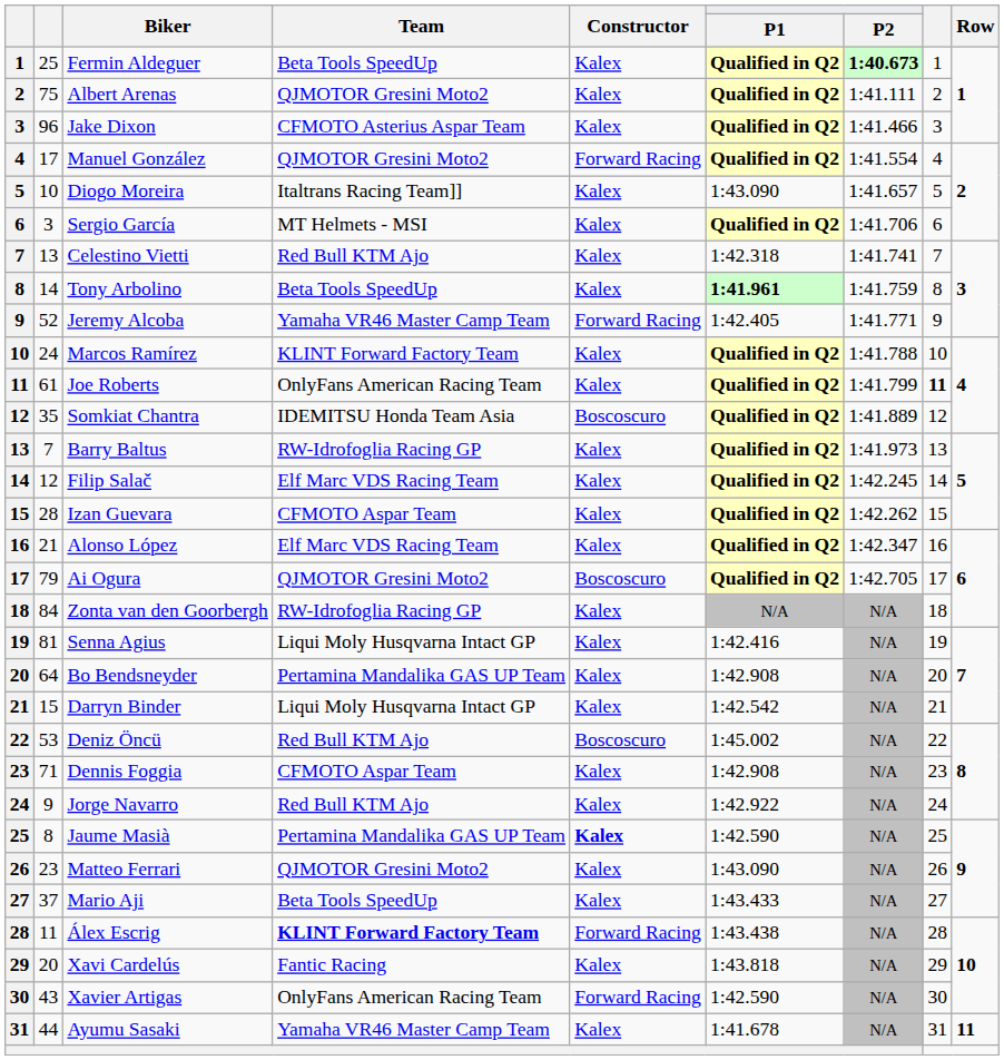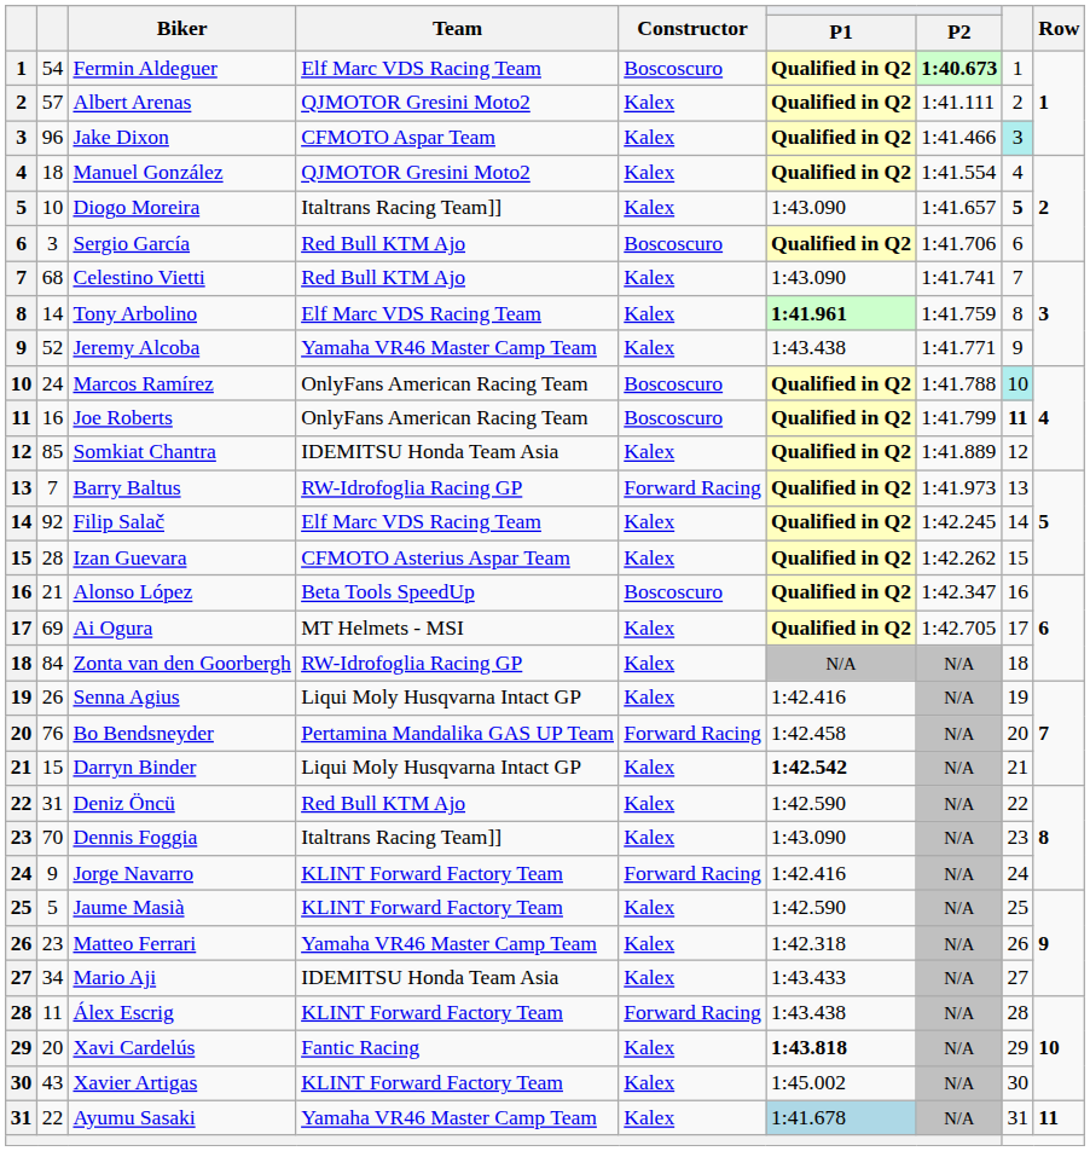 <table class="wikitable sortable" style="font-size: 85%;">
 <tr>
 <th rowspan="2"></th>
 <th rowspan="2"></th>
 <th rowspan="2">Biker</th>
 <th rowspan="2">Team</th>
 <th rowspan="2">Constructor</th>
 <th colspan="2" style="background:#eaecf0; text-align:center;"></th>
 <th rowspan="2"></th>
 <th rowspan="2">Row</th>
 </tr>
 <tr>
 <th scope="col">P1</th>
 <th scope="col">P2</th>
 </tr>
 <tr>
 <th scope="row">1</th>
-<td align="center">25</td>
+<td align="center">54</td>
 <td><a href='#'>Fermin Aldeguer</a></td>
-<td><a href='#'>Beta Tools SpeedUp</a></td>
-<td><a href='#'>Kalex</a></td>
+<td><a href='#'>Elf Marc VDS Racing Team</a></td>
+<td><a href='#'>Boscoscuro</a></td>
 <td style="background:#ffffbf;"><strong>Qualified in Q2</strong></td>
 <td style="background:#ccffcc;"><strong>1:40.673</strong></td>
 <td align="center">1</td>
 <td rowspan="3"><strong>1</strong></td>
 </tr>
 <tr>
 <th scope="row">2</th>
-<td align="center">75</td>
+<td align="center">57</td>
 <td> <a href='#'>Albert Arenas</a></td>
 <td><a href='#'>QJMOTOR Gresini Moto2</a></td>
 <td><a href='#'>Kalex</a></td>
 <td style="background:#ffffbf;"><strong>Qualified in Q2</strong></td>
 <td>1:41.111</td>
 <td align="center">2</td>
 </tr>
 <tr>
 <th scope="row">3</th>
 <td align="center">96</td>
 <td>  <a href='#'>Jake Dixon</a></td>
-<td><a href='#'>CFMOTO Asterius Aspar Team</a></td>
+<td><a href='#'>CFMOTO Aspar Team</a></td>
 <td><a href='#'>Kalex</a></td>
 <td style="background:#ffffbf;"><strong>Qualified in Q2</strong></td>
 <td>1:41.466</td>
-<td align="center">3</td>
+<td align="center" style="background: paleturquoise;">3</td>
 </tr>
 <tr>
 <th scope="row">4</th>
-<td align="center">17</td>
+<td align="center">18</td>
 <td>  <a href='#'>Manuel González</a></td>
 <td><a href='#'>QJMOTOR Gresini Moto2</a></td>
-<td><a href='#'>Forward Racing</a></td>
+<td><a href='#'>Kalex</a></td>
 <td style="background:#ffffbf;"><strong>Qualified in Q2</strong></td>
 <td>1:41.554</td>
 <td align="center">4</td>
 <td rowspan="3"><strong>2</strong></td>
 </tr>
 <tr>
 <th scope="row">5</th>
 <td align="center">10</td>
 <td> <a href='#'>Diogo Moreira</a></td>
 <td>Italtrans Racing Team]]</td>
 <td><a href='#'>Kalex</a></td>
 <td>1:43.090</td>
 <td>1:41.657</td>
-<td align="center">5</td>
+<td align="center"><strong>5</strong></td>
 </tr>
 <tr>
 <th scope="row">6</th>
 <td align="center">3</td>
 <td>  <a href='#'>Sergio García</a></td>
-<td>MT Helmets - MSI</td>
-<td><a href='#'>Kalex</a></td>
+<td><a href='#'>Red Bull KTM Ajo</a></td>
+<td><a href='#'>Boscoscuro</a></td>
 <td style="background:#ffffbf;"><strong>Qualified in Q2</strong></td>
 <td>1:41.706</td>
 <td align="center">6</td>
 </tr>
 <tr>
 <th scope="row">7</th>
-<td align="center">13</td>
+<td align="center">68</td>
 <td>  <a href='#'>Celestino Vietti</a></td>
 <td><a href='#'>Red Bull KTM Ajo</a></td>
 <td><a href='#'>Kalex</a></td>
-<td>1:42.318</td>
+<td>1:43.090</td>
 <td>1:41.741</td>
 <td align="center">7</td>
 <td rowspan="3"><strong>3</strong></td>
 </tr>
 <tr>
 <th scope="row">8</th>
 <td align="center">14</td>
 <td> <a href='#'>Tony Arbolino</a></td>
-<td><a href='#'>Beta Tools SpeedUp</a></td>
+<td><a href='#'>Elf Marc VDS Racing Team</a></td>
 <td><a href='#'>Kalex</a></td>
 <td style="background:#ccffcc;"><strong>1:41.961</strong></td>
 <td>1:41.759</td>
 <td align="center">8</td>
 </tr>
 <tr>
 <th scope="row">9</th>
 <td align="center">52</td>
 <td> <a href='#'>Jeremy Alcoba</a></td>
 <td><a href='#'>Yamaha VR46 Master Camp Team</a></td>
-<td><a href='#'>Forward Racing</a></td>
-<td>1:42.405</td>
+<td><a href='#'>Kalex</a></td>
+<td>1:43.438</td>
 <td>1:41.771</td>
 <td align="center">9</td>
 </tr>
 <tr>
 <th scope="row">10</th>
 <td align="center">24</td>
 <td> <a href='#'>Marcos Ramírez</a></td>
-<td><a href='#'>KLINT Forward Factory Team</a></td>
-<td><a href='#'>Kalex</a></td>
+<td>OnlyFans American Racing Team</td>
+<td><a href='#'>Boscoscuro</a></td>
 <td style="background:#ffffbf;"><strong>Qualified in Q2</strong></td>
 <td>1:41.788</td>
-<td align="center">10</td>
+<td align="center" style="background: paleturquoise;">10</td>
 <td rowspan="3"><strong>4</strong></td>
 </tr>
 <tr>
 <th scope="row">11</th>
-<td align="center">61</td>
+<td align="center">16</td>
 <td> <a href='#'>Joe Roberts</a></td>
 <td>OnlyFans American Racing Team</td>
-<td><a href='#'>Kalex</a></td>
+<td><a href='#'>Boscoscuro</a></td>
 <td style="background:#ffffbf;"><strong>Qualified in Q2</strong></td>
 <td>1:41.799</td>
 <td align="center"><strong>11</strong></td>
 </tr>
 <tr>
 <th scope="row">12</th>
-<td align="center">35</td>
+<td align="center">85</td>
 <td> <a href='#'>Somkiat Chantra</a></td>
 <td>IDEMITSU Honda Team Asia</td>
-<td><a href='#'>Boscoscuro</a></td>
+<td><a href='#'>Kalex</a></td>
 <td style="background:#ffffbf;"><strong>Qualified in Q2</strong></td>
 <td>1:41.889</td>
 <td align="center">12</td>
 </tr>
 <tr>
 <th scope="row">13</th>
 <td align="center">7</td>
 <td> <a href='#'>Barry Baltus</a></td>
 <td><a href='#'>RW-Idrofoglia Racing GP</a></td>
-<td><a href='#'>Kalex</a></td>
+<td><a href='#'>Forward Racing</a></td>
 <td style="background:#ffffbf;"><strong>Qualified in Q2</strong></td>
 <td>1:41.973</td>
 <td align="center">13</td>
 <td rowspan="3"><strong>5</strong></td>
 </tr>
 <tr>
 <th scope="row">14</th>
-<td align="center">12</td>
+<td align="center">92</td>
 <td> <a href='#'>Filip Salač</a></td>
 <td><a href='#'>Elf Marc VDS Racing Team</a></td>
 <td><a href='#'>Kalex</a></td>
 <td style="background:#ffffbf;"><strong>Qualified in Q2</strong></td>
 <td>1:42.245</td>
 <td align="center">14</td>
 </tr>
 <tr>
 <th scope="row">15</th>
 <td align="center">28</td>
 <td>  <a href='#'>Izan Guevara</a></td>
-<td><a href='#'>CFMOTO Aspar Team</a></td>
+<td><a href='#'>CFMOTO Asterius Aspar Team</a></td>
 <td><a href='#'>Kalex</a></td>
 <td style="background:#ffffbf;"><strong>Qualified in Q2</strong></td>
 <td>1:42.262</td>
 <td align="center">15</td>
 </tr>
 <tr>
 <th scope="row">16</th>
 <td align="center">21</td>
 <td> <a href='#'>Alonso López</a></td>
-<td><a href='#'>Elf Marc VDS Racing Team</a></td>
-<td><a href='#'>Kalex</a></td>
+<td><a href='#'>Beta Tools SpeedUp</a></td>
+<td><a href='#'>Boscoscuro</a></td>
 <td style="background:#ffffbf;"><strong>Qualified in Q2</strong></td>
 <td>1:42.347</td>
 <td align="center">16</td>
 <td rowspan="3"><strong>6</strong></td>
 </tr>
 <tr>
 <th scope="row">17</th>
-<td align="center">79</td>
+<td align="center">69</td>
 <td> <a href='#'>Ai Ogura</a></td>
-<td><a href='#'>QJMOTOR Gresini Moto2</a></td>
-<td><a href='#'>Boscoscuro</a></td>
+<td>MT Helmets - MSI</td>
+<td><a href='#'>Kalex</a></td>
 <td style="background:#ffffbf;"><strong>Qualified in Q2</strong></td>
 <td>1:42.705</td>
 <td align="center">17</td>
 </tr>
 <tr>
 <th scope="row">18</th>
 <td align="center">84</td>
 <td> <a href='#'>Zonta van den Goorbergh</a></td>
 <td><a href='#'>RW-Idrofoglia Racing GP</a></td>
 <td><a href='#'>Kalex</a></td>
 <td style="background: silver" align="center" data-sort-value="22"><small>N/A</small></td>
 <td style="background: silver" align="center" data-sort-value="22"><small>N/A</small></td>
 <td align="center">18</td>
 </tr>
 <tr>
 <th scope="row">19</th>
-<td align="center">81</td>
+<td align="center">26</td>
 <td> <a href='#'>Senna Agius</a></td>
 <td>Liqui Moly Husqvarna Intact GP</td>
 <td><a href='#'>Kalex</a></td>
 <td>1:42.416</td>
 <td style="background: silver" align="center" data-sort-value="22"><small>N/A</small></td>
 <td align="center">19</td>
 <td rowspan="3"><strong>7</strong></td>
 </tr>
 <tr>
 <th scope="row">20</th>
-<td align="center">64</td>
+<td align="center">76</td>
 <td>  <a href='#'>Bo Bendsneyder</a></td>
 <td><a href='#'>Pertamina Mandalika GAS UP Team</a></td>
-<td><a href='#'>Kalex</a></td>
-<td>1:42.908</td>
+<td><a href='#'>Forward Racing</a></td>
+<td>1:42.458</td>
 <td style="background: silver" align="center" data-sort-value="22"><small>N/A</small></td>
 <td align="center">20</td>
 </tr>
 <tr>
 <th scope="row">21</th>
 <td align="center">15</td>
 <td> <a href='#'>Darryn Binder</a></td>
 <td>Liqui Moly Husqvarna Intact GP</td>
 <td><a href='#'>Kalex</a></td>
-<td>1:42.542</td>
+<td><strong>1:42.542</strong></td>
 <td style="background: silver" align="center" data-sort-value="22"><small>N/A</small></td>
 <td align="center">21</td>
 </tr>
 <tr>
 <th scope="row">22</th>
-<td align="center">53</td>
+<td align="center">31</td>
 <td> <a href='#'>Deniz Öncü</a></td>
 <td><a href='#'>Red Bull KTM Ajo</a></td>
-<td><a href='#'>Boscoscuro</a></td>
-<td>1:45.002</td>
+<td><a href='#'>Kalex</a></td>
+<td>1:42.590</td>
 <td style="background: silver" align="center" data-sort-value="22"><small>N/A</small></td>
 <td align="center">22</td>
 <td rowspan="3"><strong>8</strong></td>
 </tr>
 <tr>
 <th scope="row">23</th>
-<td align="center">71</td>
+<td align="center">70</td>
 <td> <a href='#'>Dennis Foggia</a></td>
-<td><a href='#'>CFMOTO Aspar Team</a></td>
+<td>Italtrans Racing Team]]</td>
 <td><a href='#'>Kalex</a></td>
-<td>1:42.908</td>
+<td>1:43.090</td>
 <td style="background: silver" align="center" data-sort-value="22"><small>N/A</small></td>
 <td align="center">23</td>
 </tr>
 <tr>
 <th scope="row">24</th>
 <td align="center">9</td>
 <td> <a href='#'>Jorge Navarro</a></td>
-<td><a href='#'>Red Bull KTM Ajo</a></td>
-<td><a href='#'>Kalex</a></td>
-<td>1:42.922</td>
+<td><a href='#'>KLINT Forward Factory Team</a></td>
+<td><a href='#'>Forward Racing</a></td>
+<td>1:42.416</td>
 <td style="background: silver" align="center" data-sort-value="22"><small>N/A</small></td>
 <td align="center">24</td>
 </tr>
 <tr>
 <th scope="row">25</th>
-<td align="center">8</td>
+<td align="center">5</td>
 <td> <a href='#'>Jaume Masià</a></td>
-<td><a href='#'>Pertamina Mandalika GAS UP Team</a></td>
-<td><strong><a href='#'>Kalex</a></strong></td>
+<td><a href='#'>KLINT Forward Factory Team</a></td>
+<td><a href='#'>Kalex</a></td>
 <td>1:42.590</td>
 <td style="background: silver" align="center" data-sort-value="22"><small>N/A</small></td>
 <td align="center">25</td>
 <td rowspan="3"><strong>9</strong></td>
 </tr>
 <tr>
 <th scope="row">26</th>
 <td align="center">23</td>
 <td> <a href='#'>Matteo Ferrari</a></td>
-<td><a href='#'>QJMOTOR Gresini Moto2</a></td>
+<td><a href='#'>Yamaha VR46 Master Camp Team</a></td>
 <td><a href='#'>Kalex</a></td>
-<td>1:43.090</td>
+<td>1:42.318</td>
 <td style="background: silver" align="center" data-sort-value="22"><small>N/A</small></td>
 <td align="center">26</td>
 </tr>
 <tr>
 <th scope="row">27</th>
-<td align="center">37</td>
+<td align="center">34</td>
 <td> <a href='#'>Mario Aji</a></td>
-<td><a href='#'>Beta Tools SpeedUp</a></td>
+<td>IDEMITSU Honda Team Asia</td>
 <td><a href='#'>Kalex</a></td>
 <td>1:43.433</td>
 <td style="background: silver" align="center" data-sort-value="22"><small>N/A</small></td>
 <td align="center">27</td>
 </tr>
 <tr>
 <th scope="row">28</th>
 <td align="center">11</td>
 <td> <a href='#'>Álex Escrig</a></td>
-<td><strong><a href='#'>KLINT Forward Factory Team</a></strong></td>
+<td><a href='#'>KLINT Forward Factory Team</a></td>
 <td><a href='#'>Forward Racing</a></td>
 <td>1:43.438</td>
 <td style="background: silver" align="center" data-sort-value="22"><small>N/A</small></td>
 <td align="center">28</td>
 <td rowspan="3"><strong>10</strong></td>
 </tr>
 <tr>
 <th scope="row">29</th>
 <td align="center">20</td>
 <td> <a href='#'>Xavi Cardelús</a></td>
 <td><a href='#'>Fantic Racing</a></td>
 <td><a href='#'>Kalex</a></td>
-<td>1:43.818</td>
+<td><strong>1:43.818</strong></td>
 <td style="background: silver" align="center" data-sort-value="22"><small>N/A</small></td>
 <td align="center">29</td>
 </tr>
 <tr>
 <th scope="row">30</th>
 <td align="center">43</td>
 <td> <a href='#'>Xavier Artigas</a></td>
-<td>OnlyFans American Racing Team</td>
-<td><a href='#'>Forward Racing</a></td>
-<td>1:42.590</td>
+<td><a href='#'>KLINT Forward Factory Team</a></td>
+<td><a href='#'>Kalex</a></td>
+<td>1:45.002</td>
 <td style="background: silver" align="center" data-sort-value="22"><small>N/A</small></td>
 <td align="center">30</td>
 </tr>
 <tr>
 <th scope="row">31</th>
-<td align="center">44</td>
+<td align="center">22</td>
 <td> <a href='#'>Ayumu Sasaki</a></td>
 <td><a href='#'>Yamaha VR46 Master Camp Team</a></td>
 <td><a href='#'>Kalex</a></td>
-<td>1:41.678</td>
+<td style="background: lightblue;">1:41.678</td>
 <td style="background: silver" align="center" data-sort-value="22"><small>N/A</small></td>
 <td align="center">31</td>
 <td rowspan="1"><strong>11</strong></td>
 </tr>
 <tr>
 <th colspan="7"></th>
 </tr>
 </table>
